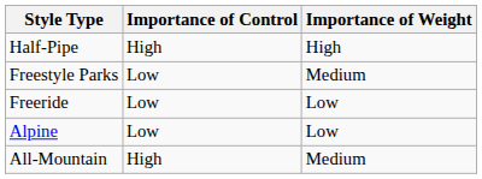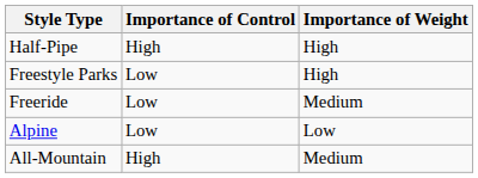 <table class="wikitable">
 <tr>
 <th>Style Type</th>
 <th>Importance of Control</th>
 <th>Importance of Weight</th>
 </tr>
 <tr>
 <td>Half-Pipe</td>
 <td>High</td>
 <td>High</td>
 </tr>
 <tr>
 <td>Freestyle Parks</td>
 <td>Low</td>
-<td>Medium</td>
+<td>High</td>
 </tr>
 <tr>
 <td>Freeride</td>
 <td>Low</td>
-<td>Low</td>
+<td>Medium</td>
 </tr>
 <tr>
 <td><a href='#'>Alpine</a></td>
 <td>Low</td>
 <td>Low</td>
 </tr>
 <tr>
 <td>All-Mountain</td>
 <td>High</td>
 <td>Medium</td>
 </tr>
 </table>
